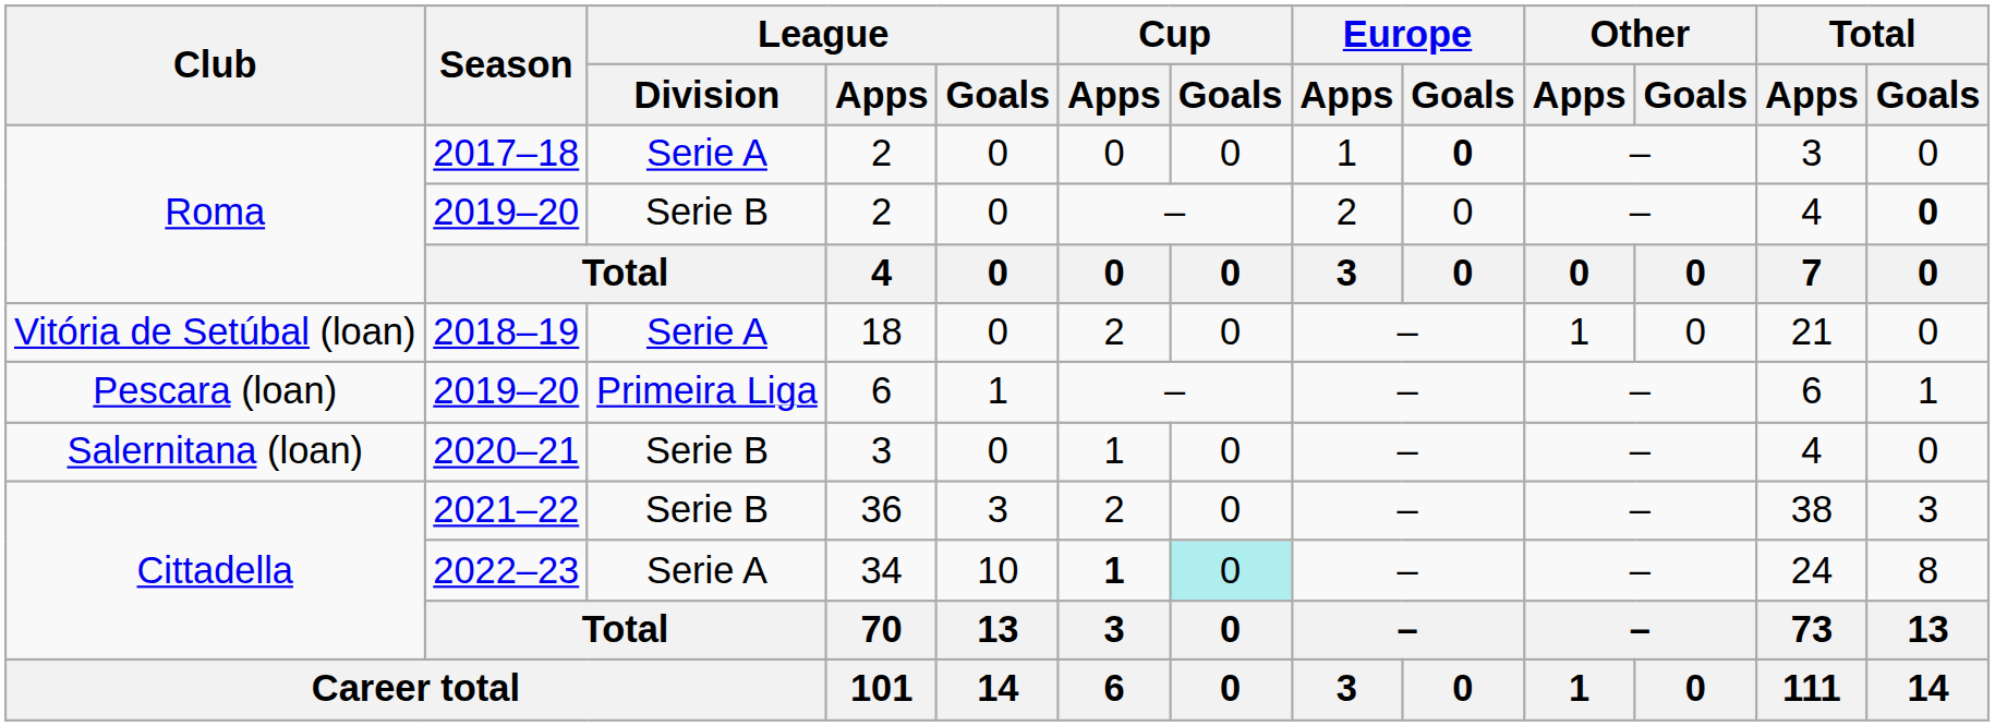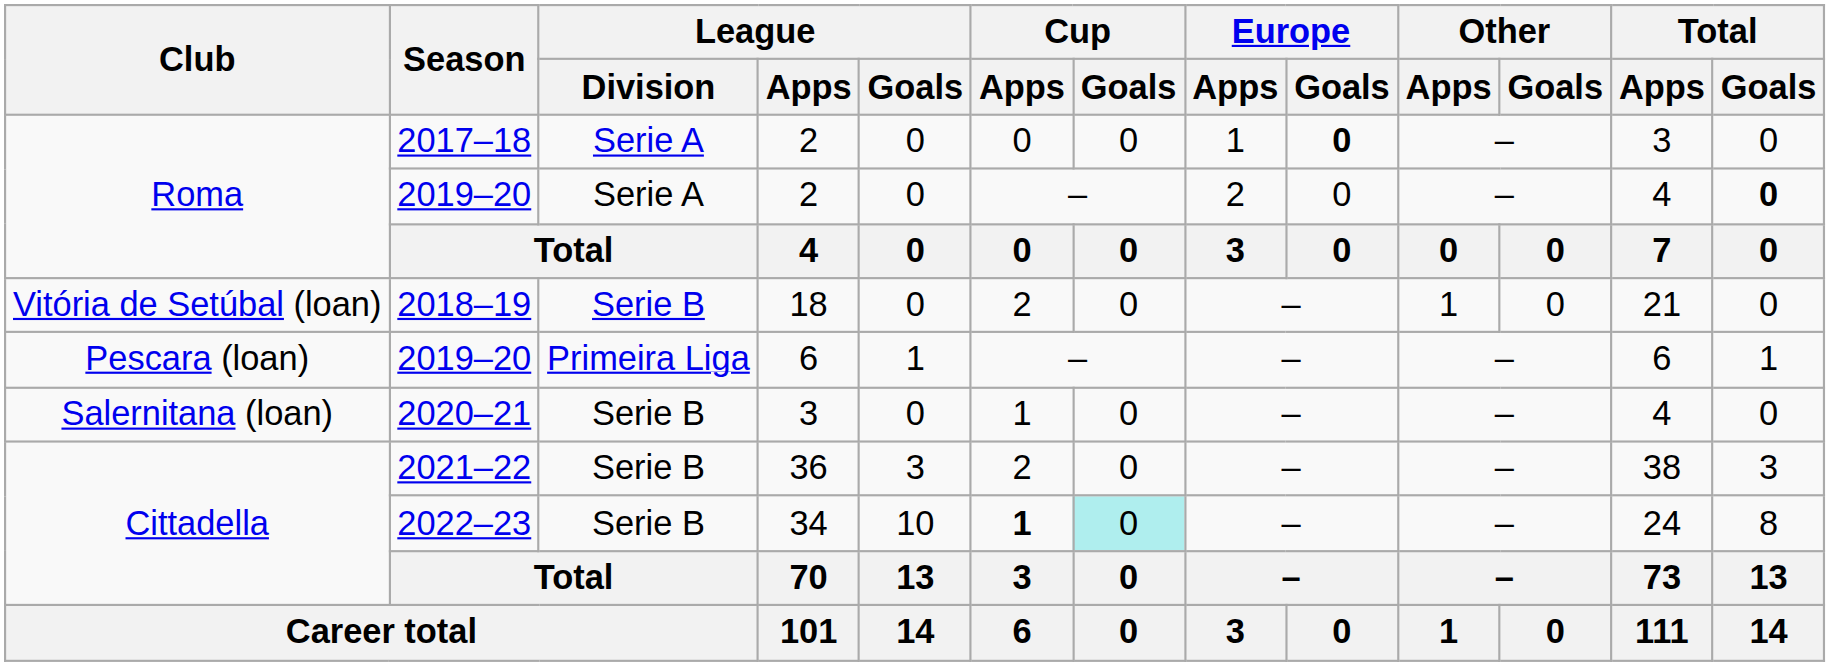 <table class="wikitable" style="text-align:center">
 <tr>
 <th rowspan="2">Club</th>
 <th rowspan="2">Season</th>
 <th colspan="3">League</th>
 <th colspan="2">Cup</th>
 <th colspan="2"><a href='#'>Europe</a></th>
 <th colspan="2">Other</th>
 <th colspan="2">Total</th>
 </tr>
 <tr>
 <th>Division</th>
 <th>Apps</th>
 <th>Goals</th>
 <th>Apps</th>
 <th>Goals</th>
 <th>Apps</th>
 <th>Goals</th>
 <th>Apps</th>
 <th>Goals</th>
 <th>Apps</th>
 <th>Goals</th>
 </tr>
 <tr>
 <td rowspan="3"><a href='#'>Roma</a></td>
 <td><a href='#'>2017–18</a></td>
 <td><a href='#'>Serie A</a></td>
 <td>2</td>
 <td>0</td>
 <td>0</td>
 <td>0</td>
 <td>1</td>
 <td><strong>0</strong></td>
 <td colspan="2">–</td>
 <td>3</td>
 <td>0</td>
 </tr>
 <tr>
 <td><a href='#'>2019–20</a></td>
-<td>Serie B</td>
+<td>Serie A</td>
 <td>2</td>
 <td>0</td>
 <td colspan="2">–</td>
 <td>2</td>
 <td>0</td>
 <td colspan="2">–</td>
 <td>4</td>
 <td><strong>0</strong></td>
 </tr>
 <tr>
 <th colspan="2">Total</th>
 <th>4</th>
 <th>0</th>
 <th>0</th>
 <th>0</th>
 <th>3</th>
 <th>0</th>
 <th>0</th>
 <th>0</th>
 <th>7</th>
 <th>0</th>
 </tr>
 <tr>
 <td><a href='#'>Vitória de Setúbal</a> (loan)</td>
 <td><a href='#'>2018–19</a></td>
-<td><a href='#'>Serie A</a></td>
+<td><a href='#'>Serie B</a></td>
 <td>18</td>
 <td>0</td>
 <td>2</td>
 <td>0</td>
 <td colspan="2">–</td>
 <td>1</td>
 <td>0</td>
 <td>21</td>
 <td>0</td>
 </tr>
 <tr>
 <td><a href='#'>Pescara</a> (loan)</td>
 <td><a href='#'>2019–20</a></td>
 <td><a href='#'>Primeira Liga</a></td>
 <td>6</td>
 <td>1</td>
 <td colspan="2">–</td>
 <td colspan="2">–</td>
 <td colspan="2">–</td>
 <td>6</td>
 <td>1</td>
 </tr>
 <tr>
 <td><a href='#'>Salernitana</a> (loan)</td>
 <td><a href='#'>2020–21</a></td>
 <td>Serie B</td>
 <td>3</td>
 <td>0</td>
 <td>1</td>
 <td>0</td>
 <td colspan="2">–</td>
 <td colspan="2">–</td>
 <td>4</td>
 <td>0</td>
 </tr>
 <tr>
 <td rowspan="3"><a href='#'>Cittadella</a></td>
 <td><a href='#'>2021–22</a></td>
 <td>Serie B</td>
 <td>36</td>
 <td>3</td>
 <td>2</td>
 <td>0</td>
 <td colspan="2">–</td>
 <td colspan="2">–</td>
 <td>38</td>
 <td>3</td>
 </tr>
 <tr>
 <td><a href='#'>2022–23</a></td>
-<td>Serie A</td>
+<td>Serie B</td>
 <td>34</td>
 <td>10</td>
 <td><strong>1</strong></td>
 <td style="background: paleturquoise;">0</td>
 <td colspan="2">–</td>
 <td colspan="2">–</td>
 <td>24</td>
 <td>8</td>
 </tr>
 <tr>
 <th colspan="2">Total</th>
 <th>70</th>
 <th>13</th>
 <th>3</th>
 <th>0</th>
 <th colspan="2">–</th>
 <th colspan="2">–</th>
 <th>73</th>
 <th>13</th>
 </tr>
 <tr>
 <th colspan="3">Career total</th>
 <th>101</th>
 <th>14</th>
 <th>6</th>
 <th>0</th>
 <th>3</th>
 <th>0</th>
 <th>1</th>
 <th>0</th>
 <th>111</th>
 <th>14</th>
 </tr>
 </table>
